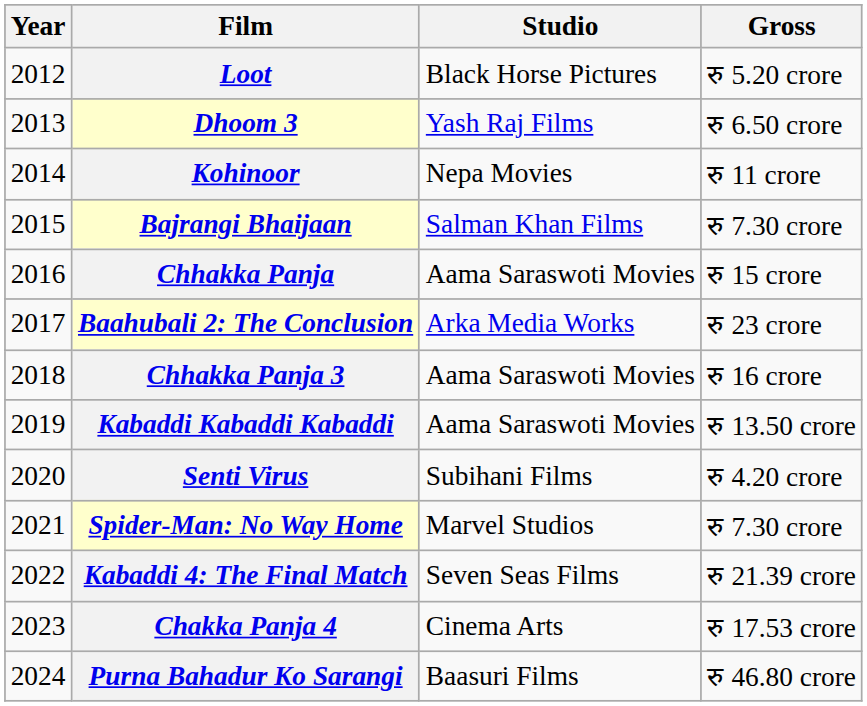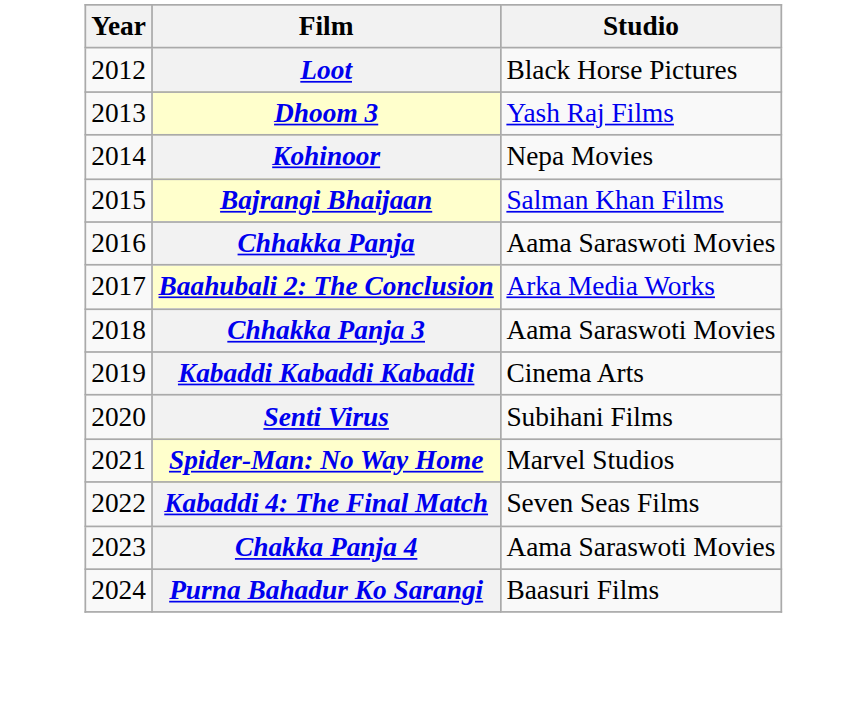 <table class="wikitable sortable plainrowheaders" style="margin:auto; margin:auto;">
 <tr>
 <th scope="col">Year</th>
 <th scope="col">Film</th>
 <th>Studio</th>
-<th scope="col">Gross</th>
 </tr>
 <tr>
 <td>2012</td>
 <th scope="row"><em><a href='#'>Loot</a></em></th>
 <td>Black Horse Pictures</td>
-<td>रु 5.20 crore</td>
 </tr>
 <tr>
 <td>2013</td>
 <th scope="row" style="background:#ffc;"><em><a href='#'>Dhoom 3</a></em></th>
 <td><a href='#'>Yash Raj Films</a></td>
-<td>रु 6.50 crore</td>
 </tr>
 <tr>
 <td>2014</td>
 <th scope="row"><em><a href='#'>Kohinoor</a></em></th>
 <td>Nepa Movies</td>
-<td>रु 11 crore</td>
 </tr>
 <tr>
 <td>2015</td>
 <th scope="row" style="background:#ffc;"><em><a href='#'>Bajrangi Bhaijaan</a></em></th>
 <td><a href='#'>Salman Khan Films</a></td>
-<td>रु 7.30 crore</td>
 </tr>
 <tr>
 <td>2016</td>
 <th scope="row"><em><a href='#'>Chhakka Panja</a></em></th>
 <td>Aama Saraswoti Movies</td>
-<td>रु 15 crore</td>
 </tr>
 <tr>
 <td>2017</td>
 <th scope="row" style="background:#ffc;"><em><a href='#'>Baahubali 2: The Conclusion</a></em></th>
 <td><a href='#'>Arka Media Works</a></td>
-<td>रु 23 crore</td>
 </tr>
 <tr>
 <td>2018</td>
 <th scope="row"><em><a href='#'>Chhakka Panja 3</a></em></th>
 <td>Aama Saraswoti Movies</td>
-<td>रु 16 crore</td>
 </tr>
 <tr>
 <td>2019</td>
 <th scope="row"><em><a href='#'>Kabaddi Kabaddi Kabaddi</a></em></th>
-<td>Aama Saraswoti Movies</td>
-<td>रु 13.50 crore</td>
+<td>Cinema Arts</td>
 </tr>
 <tr>
 <td>2020</td>
 <th scope="row"><em><a href='#'>Senti Virus</a></em></th>
 <td>Subihani Films</td>
-<td>रु 4.20 crore</td>
 </tr>
 <tr>
 <td>2021</td>
 <th scope="row" style="background:#ffc;"><em><a href='#'>Spider-Man: No Way Home</a></em></th>
 <td>Marvel Studios</td>
-<td>रु 7.30 crore</td>
 </tr>
 <tr>
 <td>2022</td>
 <th scope="row"><em><a href='#'>Kabaddi 4: The Final Match</a></em></th>
 <td>Seven Seas Films</td>
-<td>रु 21.39 crore</td>
 </tr>
 <tr>
 <td>2023</td>
 <th scope="row"><em><a href='#'>Chakka Panja 4</a></em></th>
-<td>Cinema Arts</td>
-<td>रु 17.53 crore</td>
+<td>Aama Saraswoti Movies</td>
 </tr>
 <tr>
 <td>2024</td>
 <th scope="row"><em><a href='#'>Purna Bahadur Ko Sarangi</a></em></th>
 <td>Baasuri Films</td>
-<td>रु 46.80 crore</td>
 </tr>
 </table>
